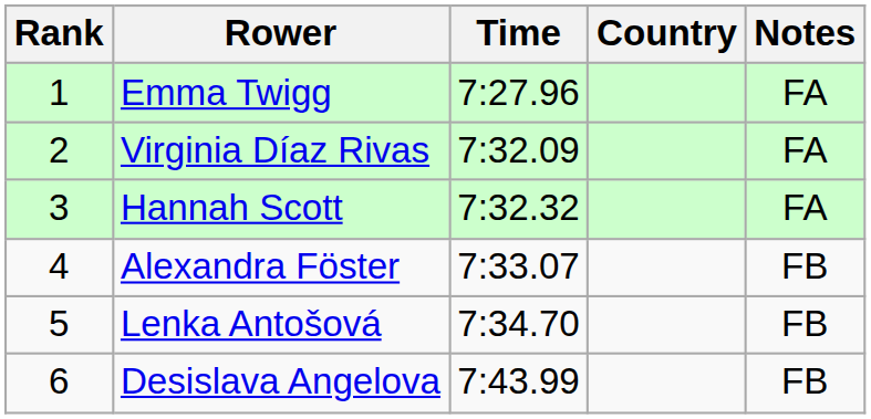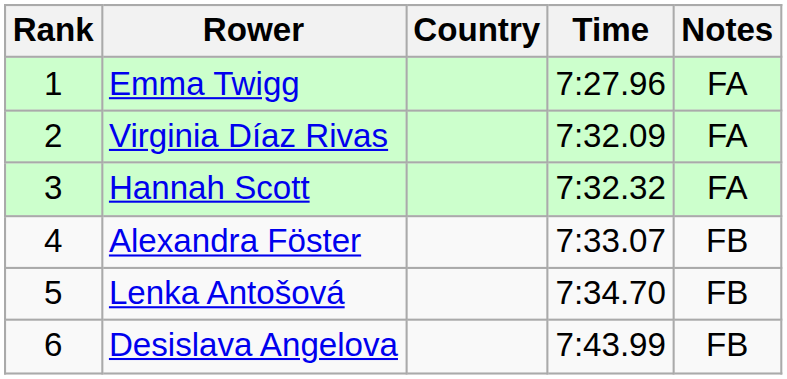 <table class="wikitable" style="text-align:center">
 <tr>
 <th>Rank</th>
 <th>Rower</th>
+<th>Country</th>
 <th>Time</th>
-<th>Country</th>
 <th>Notes</th>
 </tr>
 <tr bgcolor=ccffcc>
 <td>1</td>
 <td align="left"><a href='#'>Emma Twigg</a></td>
+<td align="left"></td>
 <td>7:27.96</td>
-<td align="left"></td>
 <td>FA</td>
 </tr>
 <tr bgcolor=ccffcc>
 <td>2</td>
 <td align="left"><a href='#'>Virginia Díaz Rivas</a></td>
+<td align="left"></td>
 <td>7:32.09</td>
-<td align="left"></td>
 <td>FA</td>
 </tr>
 <tr bgcolor=ccffcc>
 <td>3</td>
 <td align="left"><a href='#'>Hannah Scott</a></td>
+<td align="left"></td>
 <td>7:32.32</td>
-<td align="left"></td>
 <td>FA</td>
 </tr>
 <tr>
 <td>4</td>
 <td align="left"><a href='#'>Alexandra Föster</a></td>
+<td align="left"></td>
 <td>7:33.07</td>
-<td align="left"></td>
 <td>FB</td>
 </tr>
 <tr>
 <td>5</td>
 <td align="left"><a href='#'>Lenka Antošová</a></td>
+<td align="left"></td>
 <td>7:34.70</td>
-<td align="left"></td>
 <td>FB</td>
 </tr>
 <tr>
 <td>6</td>
 <td align="left"><a href='#'>Desislava Angelova</a></td>
+<td align="left"></td>
 <td>7:43.99</td>
-<td align="left"></td>
 <td>FB</td>
 </tr>
 </table>
